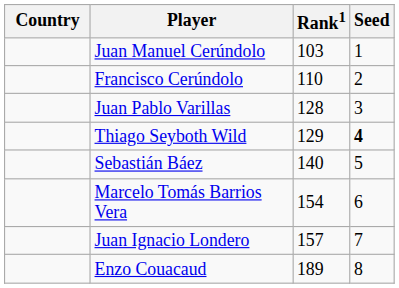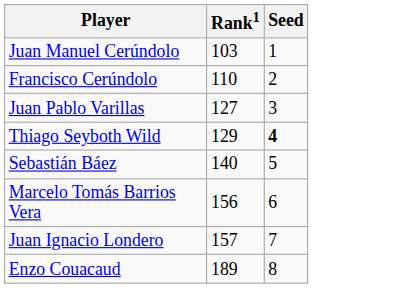 <table class="sortable wikitable">
 <tr>
-<th width="70">Country</th>
 <th width="175">Player</th>
 <th>Rank<sup>1</sup></th>
 <th>Seed</th>
 </tr>
 <tr>
-<td></td>
 <td><a href='#'>Juan Manuel Cerúndolo</a></td>
 <td>103</td>
 <td>1</td>
 </tr>
 <tr>
-<td></td>
 <td><a href='#'>Francisco Cerúndolo</a></td>
 <td>110</td>
 <td>2</td>
 </tr>
 <tr>
-<td></td>
 <td><a href='#'>Juan Pablo Varillas</a></td>
-<td>128</td>
+<td>127</td>
 <td>3</td>
 </tr>
 <tr>
-<td></td>
 <td><a href='#'>Thiago Seyboth Wild</a></td>
 <td>129</td>
 <td><strong>4</strong></td>
 </tr>
 <tr>
-<td></td>
 <td><a href='#'>Sebastián Báez</a></td>
 <td>140</td>
 <td>5</td>
 </tr>
 <tr>
-<td></td>
 <td><a href='#'>Marcelo Tomás Barrios Vera</a></td>
-<td>154</td>
+<td>156</td>
 <td>6</td>
 </tr>
 <tr>
-<td></td>
 <td><a href='#'>Juan Ignacio Londero</a></td>
 <td>157</td>
 <td>7</td>
 </tr>
 <tr>
-<td></td>
 <td><a href='#'>Enzo Couacaud</a></td>
 <td>189</td>
 <td>8</td>
 </tr>
 </table>
